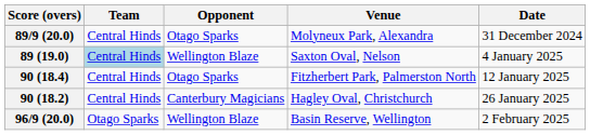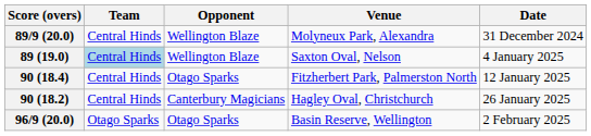 <table class="wikitable">
 <tr>
 <th>Score (overs)</th>
 <th>Team</th>
 <th>Opponent</th>
 <th>Venue</th>
 <th>Date</th>
 </tr>
 <tr>
 <th>89/9 (20.0)</th>
 <td><a href='#'>Central Hinds</a></td>
-<td><a href='#'>Otago Sparks</a></td>
+<td><a href='#'>Wellington Blaze</a></td>
 <td><a href='#'>Molyneux Park</a>, <a href='#'>Alexandra</a></td>
 <td>31 December 2024</td>
 </tr>
 <tr>
 <th>89 (19.0)</th>
 <td style="background: lightblue;"><a href='#'>Central Hinds</a></td>
 <td><a href='#'>Wellington Blaze</a></td>
 <td><a href='#'>Saxton Oval</a>, <a href='#'>Nelson</a></td>
 <td>4 January 2025</td>
 </tr>
 <tr>
 <th>90 (18.4)</th>
 <td><a href='#'>Central Hinds</a></td>
 <td><a href='#'>Otago Sparks</a></td>
 <td><a href='#'>Fitzherbert Park</a>, <a href='#'>Palmerston North</a></td>
 <td>12 January 2025</td>
 </tr>
 <tr>
 <th>90 (18.2)</th>
 <td><a href='#'>Central Hinds</a></td>
 <td><a href='#'>Canterbury Magicians</a></td>
 <td><a href='#'>Hagley Oval</a>, <a href='#'>Christchurch</a></td>
 <td>26 January 2025</td>
 </tr>
 <tr>
 <th>96/9 (20.0)</th>
 <td><a href='#'>Otago Sparks</a></td>
-<td><a href='#'>Wellington Blaze</a></td>
+<td><a href='#'>Otago Sparks</a></td>
 <td><a href='#'>Basin Reserve</a>, <a href='#'>Wellington</a></td>
 <td>2 February 2025</td>
 </tr>
 </table>
